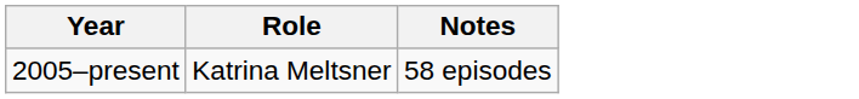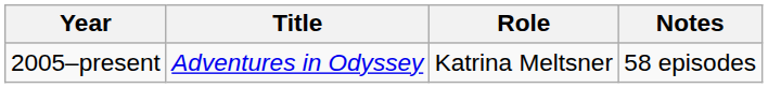 <table class="wikitable">
 <tr>
 <th>Year</th>
+<th>Title</th>
 <th>Role</th>
 <th>Notes</th>
 </tr>
 <tr>
 <td>2005–present</td>
+<td><em><a href='#'>Adventures in Odyssey</a></em></td>
 <td>Katrina Meltsner</td>
 <td>58 episodes</td>
 </tr>
 </table>
